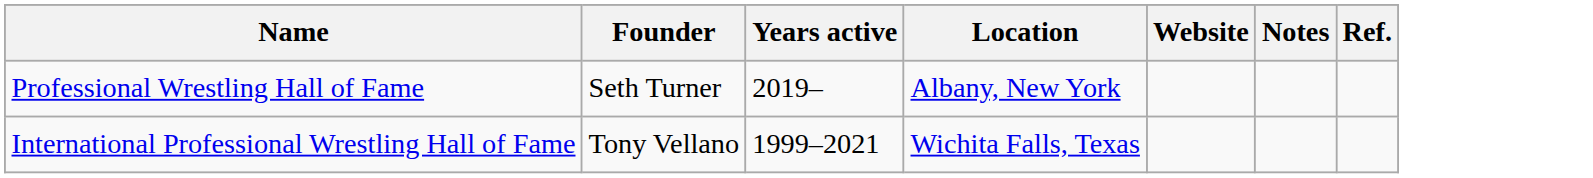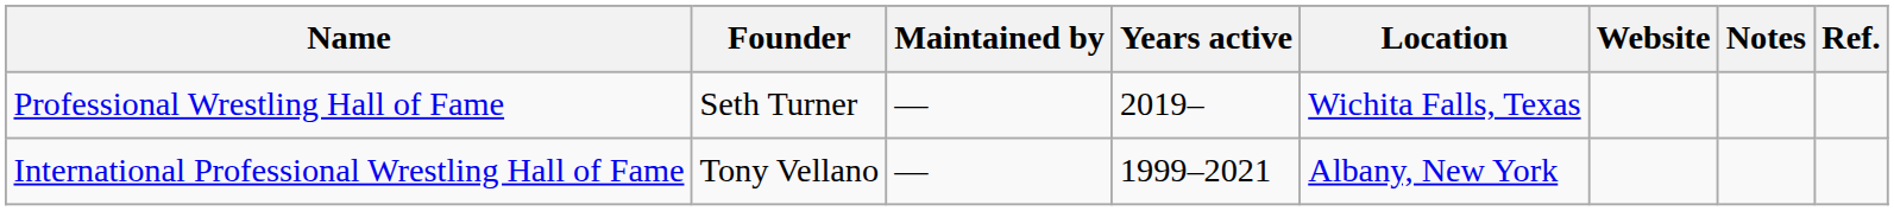 <table class="wikitable sortable" style="font-size:95%;border:0px;text-align:left;line-height:150%;">
 <tr>
 <th>Name</th>
 <th>Founder</th>
+<th>Maintained by</th>
 <th>Years active</th>
 <th>Location</th>
 <th>Website</th>
 <th class="unsortable">Notes</th>
 <th class="unsortable">Ref.</th>
 </tr>
 <tr>
 <td><a href='#'>Professional Wrestling Hall of Fame</a></td>
 <td>Seth Turner</td>
+<td>—</td>
 <td>2019–</td>
-<td><a href='#'>Albany, New York</a></td>
+<td><a href='#'>Wichita Falls, Texas</a></td>
 <td></td>
 <td></td>
 <td></td>
 </tr>
 <tr>
 <td><a href='#'>International Professional Wrestling Hall of Fame</a></td>
 <td>Tony Vellano</td>
+<td>—</td>
 <td>1999–2021</td>
-<td><a href='#'>Wichita Falls, Texas</a></td>
+<td><a href='#'>Albany, New York</a></td>
 <td></td>
 <td></td>
 <td></td>
 </tr>
 </table>
